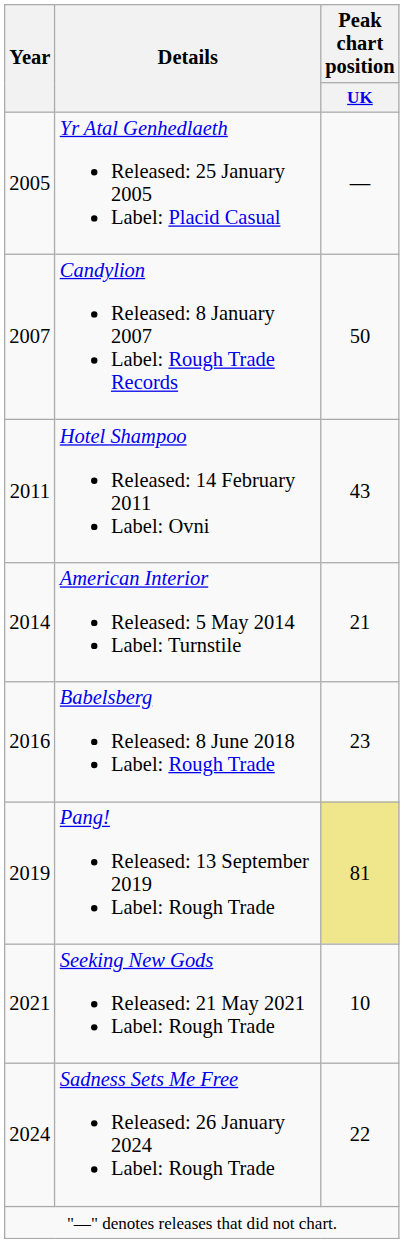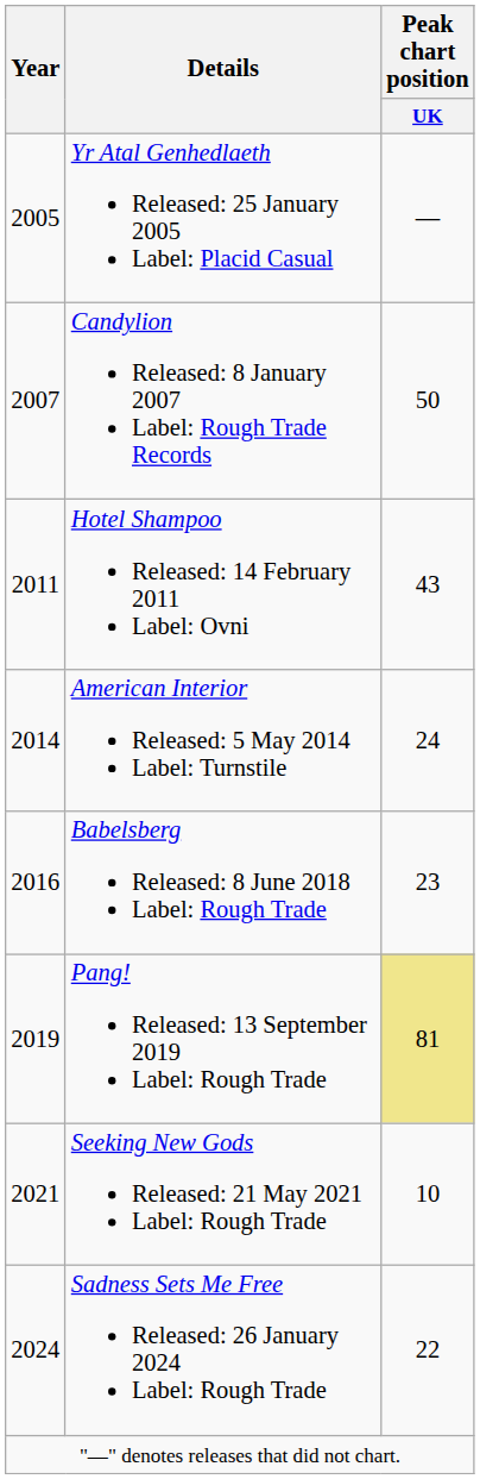 <table class="wikitable" style="text-align:center">
 <tr>
 <th rowspan="2">Year</th>
 <th rowspan="2" style="width:200px;">Details</th>
 <th>Peak chart position</th>
 </tr>
 <tr style="font-size:smaller; line-height:1.2">
 <th width="30"><a href='#'>UK</a><br></th>
 </tr>
 <tr>
 <td>2005</td>
 <td align="left"><em><a href='#'>Yr Atal Genhedlaeth</a></em><br><ul><li>Released: 25 January 2005</li><li>Label: <a href='#'>Placid Casual</a></li></ul></td>
 <td>—</td>
 </tr>
 <tr>
 <td>2007</td>
 <td align="left"><em><a href='#'>Candylion</a></em><br><ul><li>Released: 8 January 2007</li><li>Label: <a href='#'>Rough Trade Records</a></li></ul></td>
 <td>50</td>
 </tr>
 <tr>
 <td>2011</td>
 <td align="left"><em><a href='#'>Hotel Shampoo</a></em><br><ul><li>Released: 14 February 2011</li><li>Label: Ovni</li></ul></td>
 <td>43</td>
 </tr>
 <tr>
 <td>2014</td>
 <td align="left"><em><a href='#'>American Interior</a></em><br><ul><li>Released: 5 May 2014</li><li>Label: Turnstile</li></ul></td>
-<td>21</td>
+<td>24</td>
 </tr>
 <tr>
 <td>2016</td>
 <td align="left"><em><a href='#'>Babelsberg</a></em><br><ul><li>Released: 8 June 2018</li><li>Label: <a href='#'>Rough Trade</a></li></ul></td>
 <td>23</td>
 </tr>
 <tr>
 <td>2019</td>
 <td align="left"><em><a href='#'>Pang!</a></em><br><ul><li>Released: 13 September 2019</li><li>Label: Rough Trade</li></ul></td>
 <td style="background: khaki;">81</td>
 </tr>
 <tr>
 <td>2021</td>
 <td align="left"><em><a href='#'>Seeking New Gods</a></em><br><ul><li>Released: 21 May 2021</li><li>Label: Rough Trade</li></ul></td>
 <td>10</td>
 </tr>
 <tr>
 <td>2024</td>
 <td align="left"><em><a href='#'>Sadness Sets Me Free</a></em><br><ul><li>Released: 26 January 2024</li><li>Label: Rough Trade</li></ul></td>
 <td>22</td>
 </tr>
 <tr>
 <td colspan="8"><small> "—" denotes releases that did not chart.</small></td>
 </tr>
 </table>
